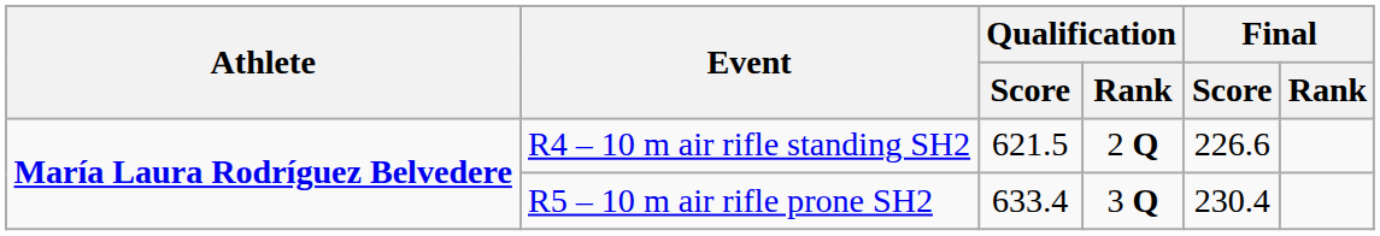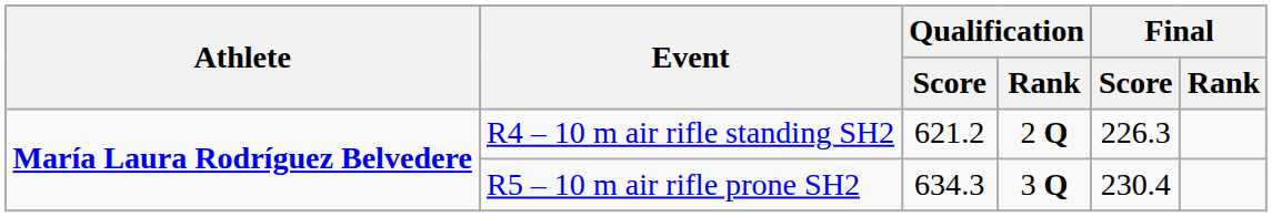 <table class=wikitable style="font-size:90%">
 <tr>
 <th rowspan="2">Athlete</th>
 <th rowspan="2">Event</th>
 <th colspan="2">Qualification</th>
 <th colspan="2">Final</th>
 </tr>
 <tr>
 <th>Score</th>
 <th>Rank</th>
 <th>Score</th>
 <th>Rank</th>
 </tr>
 <tr align=center>
 <td align=left rowspan=2><strong><a href='#'>María Laura Rodríguez Belvedere</a></strong></td>
 <td align=left><a href='#'>R4 – 10 m air rifle standing SH2</a></td>
-<td>621.5</td>
+<td>621.2</td>
 <td>2 <strong>Q</strong></td>
-<td>226.6</td>
+<td>226.3</td>
 <td></td>
 </tr>
 <tr align=center>
 <td align=left><a href='#'>R5 – 10 m air rifle prone SH2</a></td>
-<td>633.4</td>
+<td>634.3</td>
 <td>3 <strong>Q</strong></td>
 <td>230.4</td>
 <td></td>
 </tr>
 </table>
